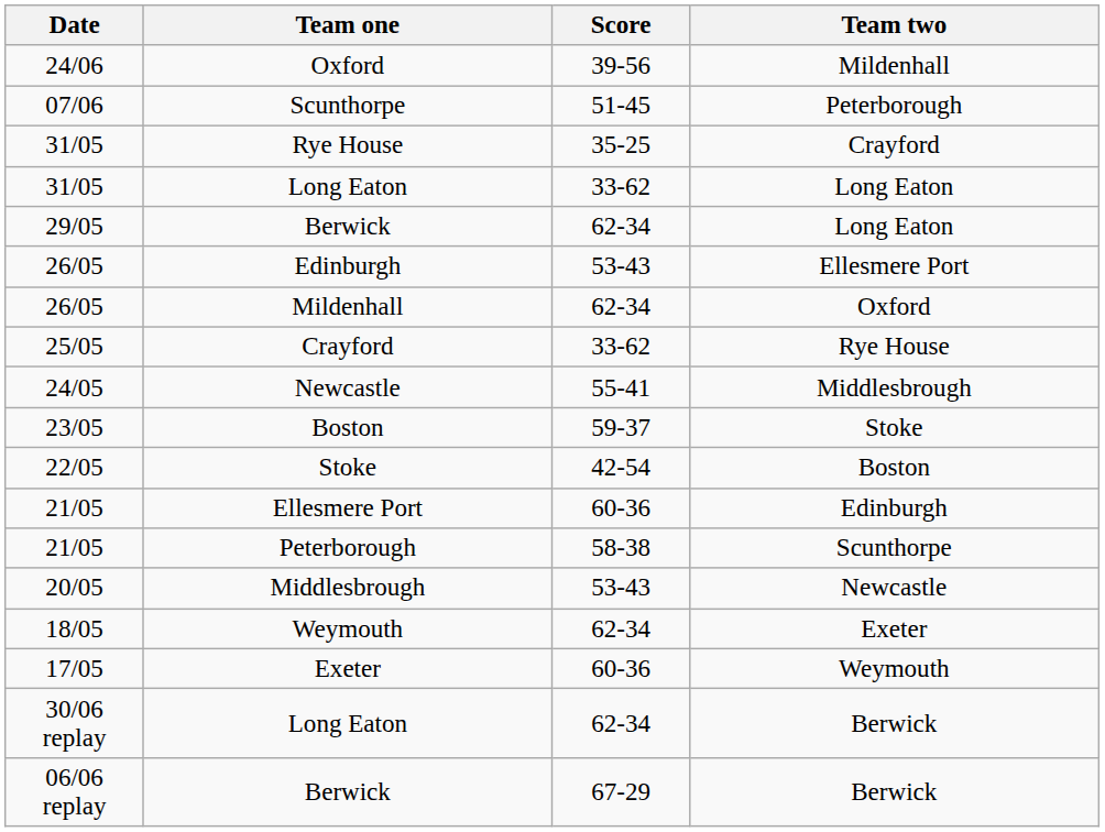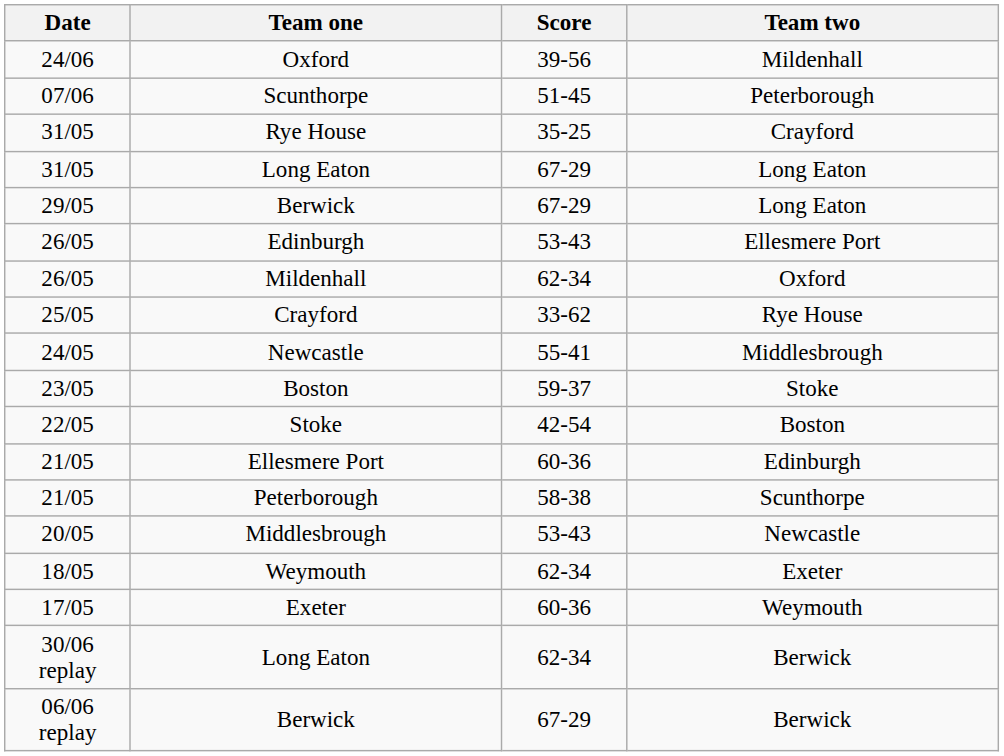 <table class="wikitable" style="text-align: center">
 <tr>
 <th width=80>Date</th>
 <th width=250>Team one</th>
 <th width=80>Score</th>
 <th width=250>Team two</th>
 </tr>
 <tr>
 <td>24/06</td>
 <td>Oxford</td>
 <td>39-56</td>
 <td>Mildenhall</td>
 </tr>
 <tr>
 <td>07/06</td>
 <td>Scunthorpe</td>
 <td>51-45</td>
 <td>Peterborough</td>
 </tr>
 <tr>
 <td>31/05</td>
 <td>Rye House</td>
 <td>35-25</td>
 <td>Crayford</td>
 </tr>
 <tr>
 <td>31/05</td>
 <td>Long Eaton</td>
-<td>33-62</td>
+<td>67-29</td>
 <td>Long Eaton</td>
 </tr>
 <tr>
 <td>29/05</td>
 <td>Berwick</td>
-<td>62-34</td>
+<td>67-29</td>
 <td>Long Eaton</td>
 </tr>
 <tr>
 <td>26/05</td>
 <td>Edinburgh</td>
 <td>53-43</td>
 <td>Ellesmere Port</td>
 </tr>
 <tr>
 <td>26/05</td>
 <td>Mildenhall</td>
 <td>62-34</td>
 <td>Oxford</td>
 </tr>
 <tr>
 <td>25/05</td>
 <td>Crayford</td>
 <td>33-62</td>
 <td>Rye House</td>
 </tr>
 <tr>
 <td>24/05</td>
 <td>Newcastle</td>
 <td>55-41</td>
 <td>Middlesbrough</td>
 </tr>
 <tr>
 <td>23/05</td>
 <td>Boston</td>
 <td>59-37</td>
 <td>Stoke</td>
 </tr>
 <tr>
 <td>22/05</td>
 <td>Stoke</td>
 <td>42-54</td>
 <td>Boston</td>
 </tr>
 <tr>
 <td>21/05</td>
 <td>Ellesmere Port</td>
 <td>60-36</td>
 <td>Edinburgh</td>
 </tr>
 <tr>
 <td>21/05</td>
 <td>Peterborough</td>
 <td>58-38</td>
 <td>Scunthorpe</td>
 </tr>
 <tr>
 <td>20/05</td>
 <td>Middlesbrough</td>
 <td>53-43</td>
 <td>Newcastle</td>
 </tr>
 <tr>
 <td>18/05</td>
 <td>Weymouth</td>
 <td>62-34</td>
 <td>Exeter</td>
 </tr>
 <tr>
 <td>17/05</td>
 <td>Exeter</td>
 <td>60-36</td>
 <td>Weymouth</td>
 </tr>
 <tr>
 <td>30/06<br>replay</td>
 <td>Long Eaton</td>
 <td>62-34</td>
 <td>Berwick</td>
 </tr>
 <tr>
 <td>06/06<br>replay</td>
 <td>Berwick</td>
 <td>67-29</td>
 <td>Berwick</td>
 </tr>
 </table>
